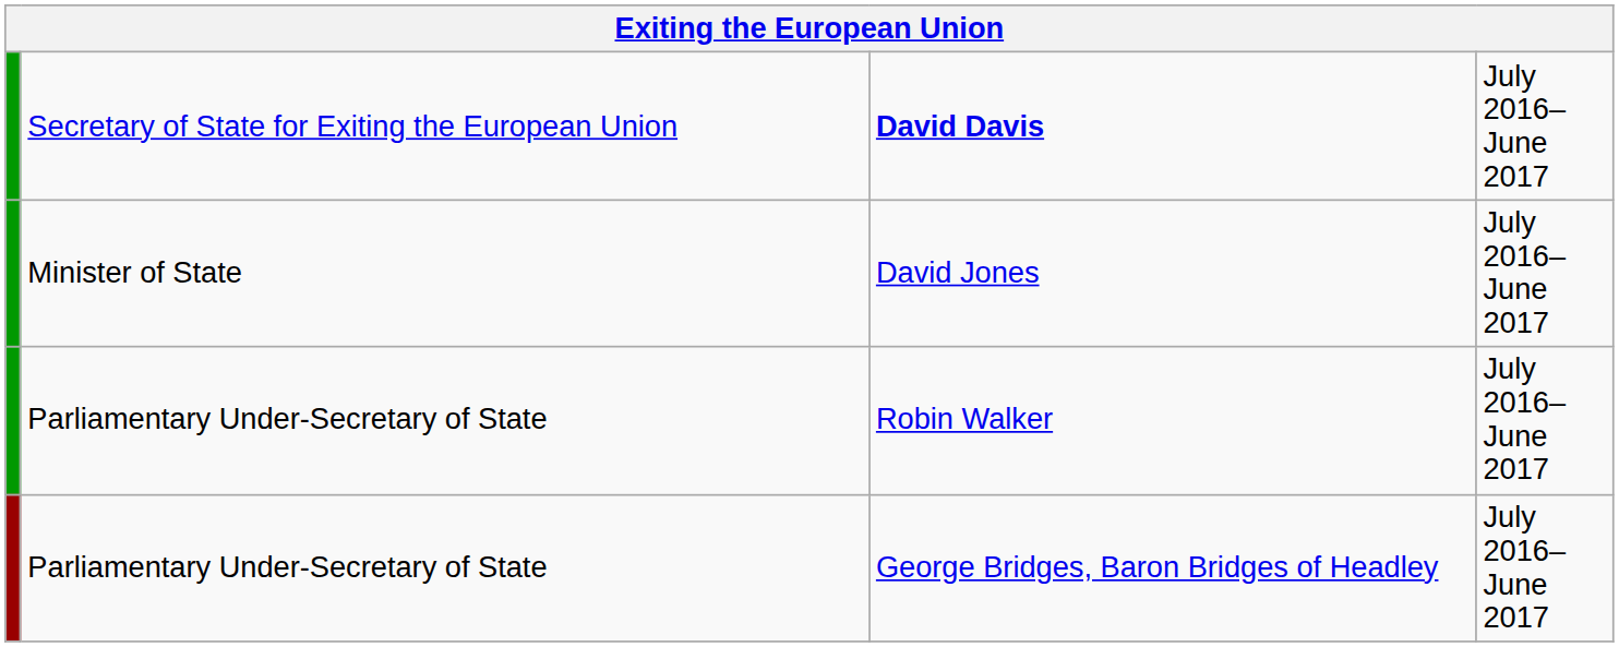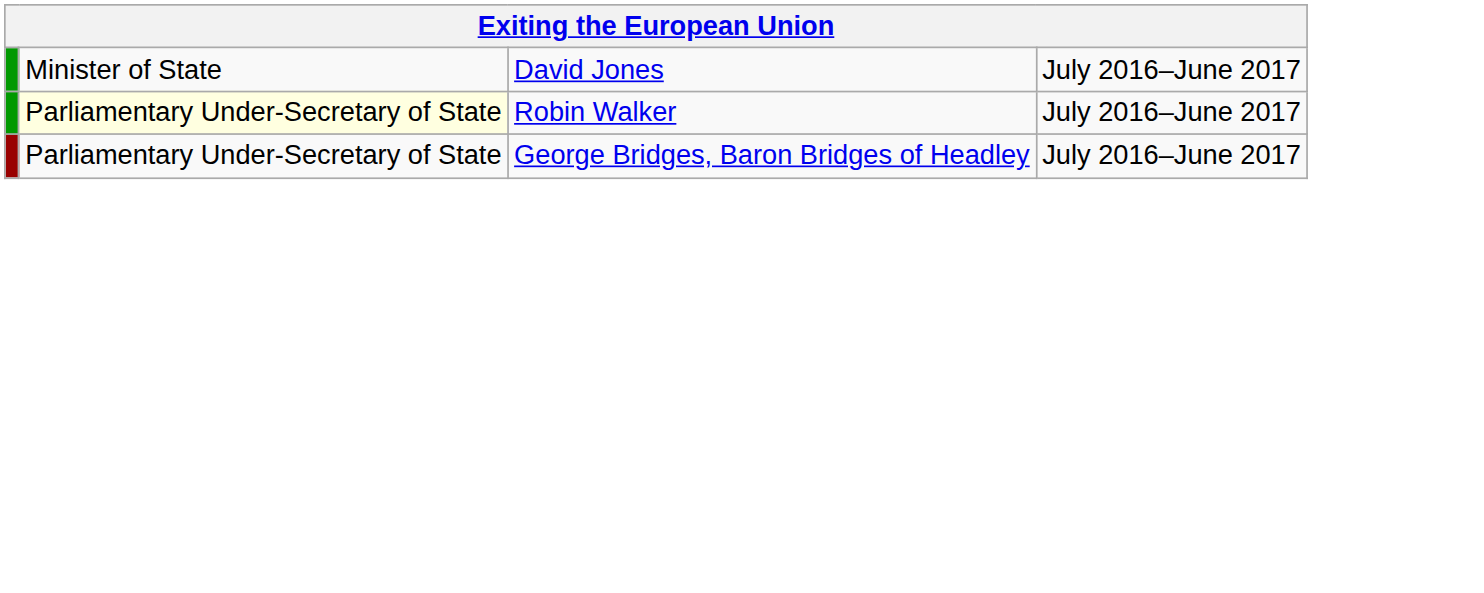 <table class="wikitable">
 <tr>
 <th colspan="4"><a href='#'>Exiting the European Union</a></th>
-</tr>
-<tr>
-<td style="width:1px; background:#090;"></td>
-<td style="width: 450px;"><a href='#'>Secretary of State for Exiting the European Union</a></td>
-<td style="width: 320px;"><strong><a href='#'>David Davis</a></strong></td>
-<td>July 2016–June 2017</td>
 </tr>
 <tr>
 <td style="width:1px; background:#090;"></td>
 <td>Minister of State</td>
 <td><a href='#'>David Jones</a></td>
 <td>July 2016–June 2017</td>
 </tr>
 <tr>
 <td style="width:1px; background:#090;"></td>
-<td>Parliamentary Under-Secretary of State</td>
+<td style="background: lightyellow;">Parliamentary Under-Secretary of State</td>
 <td><a href='#'>Robin Walker</a></td>
 <td>July 2016–June 2017</td>
 </tr>
 <tr>
 <td style="width:1px; background:#900;"></td>
 <td>Parliamentary Under-Secretary of State</td>
 <td><a href='#'>George Bridges, Baron Bridges of Headley</a></td>
 <td>July 2016–June 2017</td>
 </tr>
 </table>
